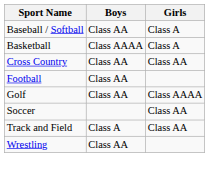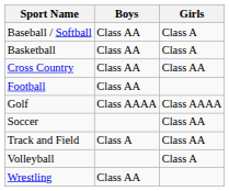 <table class="wikitable">
 <tr>
 <th>Sport Name</th>
 <th>Boys</th>
 <th>Girls</th>
 </tr>
 <tr>
 <td>Baseball / <a href='#'>Softball</a></td>
 <td>Class AA</td>
 <td>Class A</td>
 </tr>
 <tr>
 <td>Basketball</td>
-<td>Class AAAA</td>
+<td>Class AA</td>
 <td>Class A</td>
 </tr>
 <tr>
 <td><a href='#'>Cross Country</a></td>
 <td>Class AA</td>
 <td>Class AA</td>
 </tr>
 <tr>
 <td><a href='#'>Football</a></td>
 <td>Class AA</td>
 <td></td>
 </tr>
 <tr>
 <td>Golf</td>
-<td>Class AA</td>
+<td>Class AAAA</td>
 <td>Class AAAA</td>
 </tr>
 <tr>
 <td>Soccer</td>
 <td></td>
 <td>Class AA</td>
 </tr>
 <tr>
 <td>Track and Field</td>
 <td>Class A</td>
 <td>Class AA</td>
 </tr>
 <tr>
+<td>Volleyball</td>
+<td></td>
+<td>Class A</td>
+</tr>
+<tr>
 <td><a href='#'>Wrestling</a></td>
 <td>Class AA</td>
 <td></td>
 </tr>
 </table>
